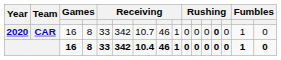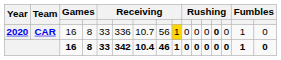 <table class="wikitable" style="text-align:center;">
 <tr>
 <th rowspan="2">Year</th>
 <th rowspan="2">Team</th>
 <th colspan="2">Games</th>
 <th colspan="5">Receiving</th>
 <th colspan="5">Rushing</th>
 <th colspan="2">Fumbles</th>
 </tr>
 <tr>
 <th></th>
 <th></th>
 <th></th>
 <th></th>
 <th></th>
 <th></th>
 <th></th>
 <th></th>
 <th></th>
 <th></th>
 <th></th>
 <th></th>
 <th></th>
 <th></th>
 </tr>
 <tr>
 <th><a href='#'>2020</a></th>
 <th><a href='#'>CAR</a></th>
 <td>16</td>
 <td>8</td>
 <td>33</td>
-<td>342</td>
+<td>336</td>
 <td>10.7</td>
-<td>46</td>
-<td>1</td>
+<td>56</td>
+<td style="background: gold;">1</td>
 <td>0</td>
 <td>0</td>
 <td>0</td>
 <td><strong>0</strong></td>
 <td>0</td>
 <td>1</td>
 <td>0</td>
 </tr>
 <tr>
 <th colspan="2"></th>
 <td><strong>16</strong></td>
 <td><strong>8</strong></td>
 <td><strong>33</strong></td>
 <td><strong>342</strong></td>
 <td><strong>10.4</strong></td>
 <td><strong>46</strong></td>
 <td><strong>1</strong></td>
 <td><strong>0</strong></td>
 <td><strong>0</strong></td>
 <td><strong>0</strong></td>
 <td><strong>0</strong></td>
 <td><strong>0</strong></td>
 <td><strong>1</strong></td>
 <td><strong>0</strong></td>
 </tr>
 </table>
